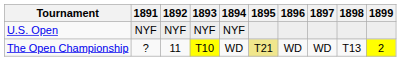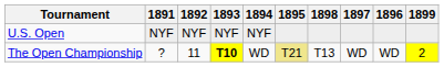 <table class="wikitable" style="font-size:95%;text-align:center;">
 <tr>
 <th>Tournament</th>
 <th>1891</th>
 <th>1892</th>
 <th>1893</th>
 <th>1894</th>
 <th>1895</th>
+<th>1898</th>
+<th>1897</th>
 <th>1896</th>
-<th>1897</th>
-<th>1898</th>
 <th>1899</th>
 </tr>
 <tr>
 <td align=left><a href='#'>U.S. Open</a></td>
 <td style="background:#eee;">NYF</td>
 <td style="background:#eee;">NYF</td>
 <td style="background:#eee;">NYF</td>
 <td style="background:#eee;">NYF</td>
 <td style="background:#eee;"></td>
 <td style="background:#eee;"></td>
 <td style="background:#eee;"></td>
 <td style="background:#eee;"></td>
 <td style="background:#eee;"></td>
 </tr>
 <tr>
 <td align=left><a href='#'>The Open Championship</a></td>
 <td>?</td>
 <td>11</td>
-<td style="background:yellow;">T10 </td>
+<td style="background:yellow;"><strong>T10 </strong></td>
 <td>WD</td>
 <td style="background: khaki;">T21</td>
+<td>T13</td>
 <td>WD</td>
 <td>WD</td>
-<td>T13</td>
 <td style="background:yellow;">2</td>
 </tr>
 </table>
